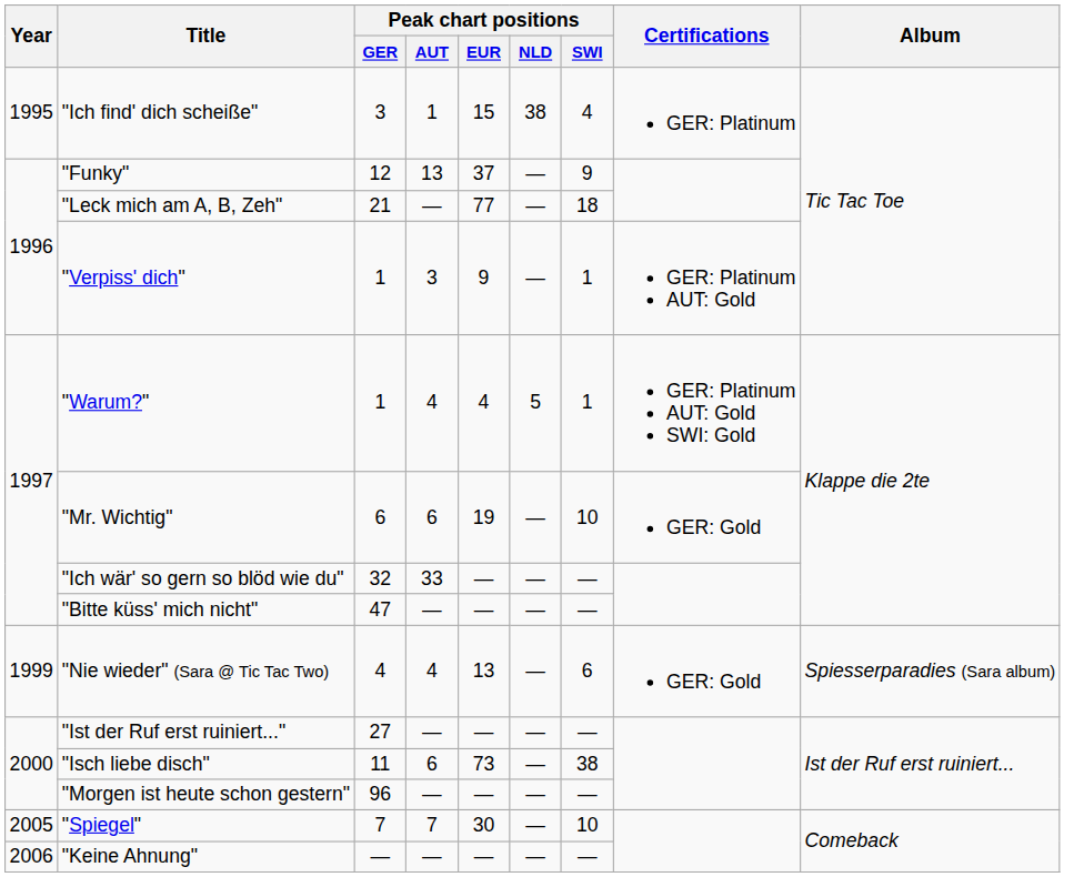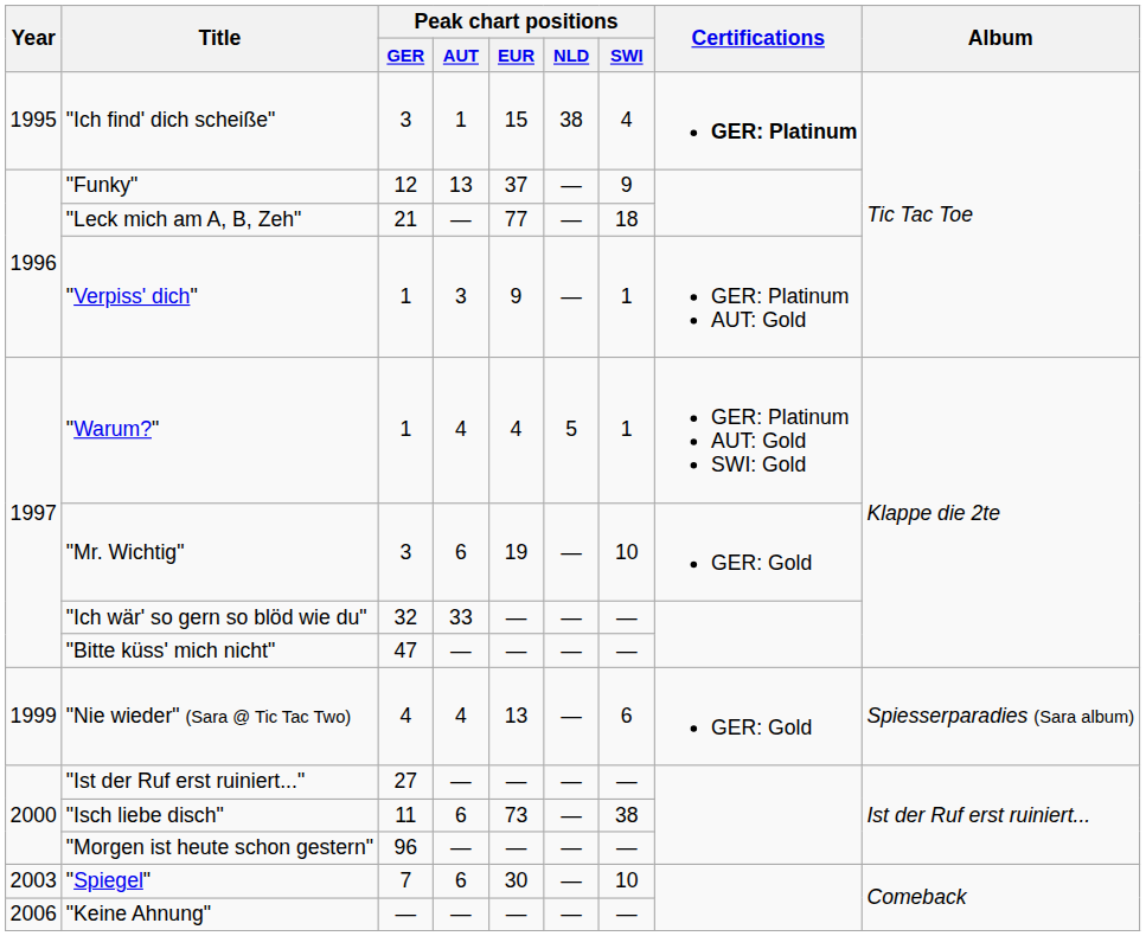 <table class="wikitable">
 <tr>
 <th rowspan="2">Year</th>
 <th rowspan="2">Title</th>
 <th colspan="5">Peak chart positions</th>
 <th rowspan="2"><a href='#'>Certifications</a></th>
 <th rowspan="2">Album</th>
 </tr>
 <tr>
 <th width="35"><small><a href='#'>GER</a></small><br></th>
 <th width="35"><small><a href='#'>AUT</a></small><br></th>
 <th width="35"><small><a href='#'>EUR</a></small><br></th>
 <th width="35"><small><a href='#'>NLD</a></small><br></th>
 <th width="35"><small><a href='#'>SWI</a></small><br></th>
 </tr>
 <tr>
 <td>1995</td>
 <td>"Ich find' dich scheiße"</td>
 <td align="center">3</td>
 <td align="center">1</td>
 <td align="center">15</td>
 <td align="center">38</td>
 <td align="center">4</td>
-<td><br><ul><li>GER: Platinum</li></ul></td>
+<td><strong><br><ul><li>GER: Platinum</li></ul></strong></td>
 <td rowspan="4"><em>Tic Tac Toe</em></td>
 </tr>
 <tr>
 <td rowspan="3">1996</td>
 <td>"Funky"</td>
 <td align="center">12</td>
 <td align="center">13</td>
 <td align="center">37</td>
 <td align="center">—</td>
 <td align="center">9</td>
 </tr>
 <tr>
 <td>"Leck mich am A, B, Zeh"</td>
 <td align="center">21</td>
 <td align="center">—</td>
 <td align="center">77</td>
 <td align="center">—</td>
 <td align="center">18</td>
 </tr>
 <tr>
 <td>"<a href='#'>Verpiss' dich</a>"</td>
 <td align="center">1</td>
 <td align="center">3</td>
 <td align="center">9</td>
 <td align="center">—</td>
 <td align="center">1</td>
 <td><br><ul><li>GER: Platinum</li><li>AUT: Gold</li></ul></td>
 </tr>
 <tr>
 <td rowspan="4">1997</td>
 <td>"<a href='#'>Warum?</a>"</td>
 <td align="center">1</td>
 <td align="center">4</td>
 <td align="center">4</td>
 <td align="center">5</td>
 <td align="center">1</td>
 <td><br><ul><li>GER: Platinum</li><li>AUT: Gold</li><li>SWI: Gold</li></ul></td>
 <td rowspan="4"><em>Klappe die 2te</em></td>
 </tr>
 <tr>
 <td>"Mr. Wichtig"</td>
-<td align="center">6</td>
+<td align="center">3</td>
 <td align="center">6</td>
 <td align="center">19</td>
 <td align="center">—</td>
 <td align="center">10</td>
 <td><br><ul><li>GER: Gold</li></ul></td>
 </tr>
 <tr>
 <td>"Ich wär' so gern so blöd wie du"</td>
 <td align="center">32</td>
 <td align="center">33</td>
 <td align="center">—</td>
 <td align="center">—</td>
 <td align="center">—</td>
 <td rowspan="2"></td>
 </tr>
 <tr>
 <td>"Bitte küss' mich nicht"</td>
 <td align="center">47</td>
 <td align="center">—</td>
 <td align="center">—</td>
 <td align="center">—</td>
 <td align="center">—</td>
 </tr>
 <tr>
 <td>1999</td>
 <td>"Nie wieder" <small>(Sara @ Tic Tac Two)</small></td>
 <td align="center">4</td>
 <td align="center">4</td>
 <td align="center">13</td>
 <td align="center">—</td>
 <td align="center">6</td>
 <td><br><ul><li>GER: Gold</li></ul></td>
 <td><em>Spiesserparadies</em> <small>(Sara album)</small></td>
 </tr>
 <tr>
 <td rowspan="3">2000</td>
 <td>"Ist der Ruf erst ruiniert..."</td>
 <td align="center">27</td>
 <td align="center">—</td>
 <td align="center">—</td>
 <td align="center">—</td>
 <td align="center">—</td>
 <td rowspan="3"></td>
 <td rowspan="3"><em>Ist der Ruf erst ruiniert...</em></td>
 </tr>
 <tr>
 <td>"Isch liebe disch"</td>
 <td align="center">11</td>
 <td align="center">6</td>
 <td align="center">73</td>
 <td align="center">—</td>
 <td align="center">38</td>
 </tr>
 <tr>
 <td>"Morgen ist heute schon gestern"</td>
 <td align="center">96</td>
 <td align="center">—</td>
 <td align="center">—</td>
 <td align="center">—</td>
 <td align="center">—</td>
 </tr>
 <tr>
-<td>2005</td>
+<td>2003</td>
 <td>"<a href='#'>Spiegel</a>"</td>
 <td align="center">7</td>
-<td align="center">7</td>
+<td align="center">6</td>
 <td align="center">30</td>
 <td align="center">—</td>
 <td align="center">10</td>
 <td rowspan="2"></td>
 <td rowspan="2"><em>Comeback</em></td>
 </tr>
 <tr>
 <td>2006</td>
 <td>"Keine Ahnung"</td>
 <td align="center">—</td>
 <td align="center">—</td>
 <td align="center">—</td>
 <td align="center">—</td>
 <td align="center">—</td>
 </tr>
 <tr>
 </tr>
 </table>
